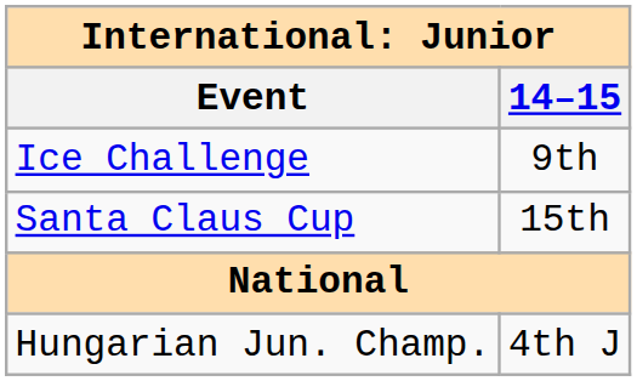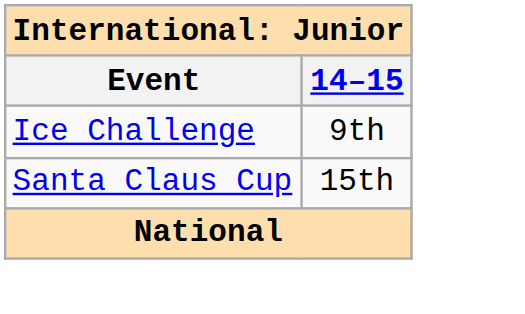 <table class="wikitable" style="text-align:center">
 <tr>
 <th colspan="2" style="background-color: #ffdead; " align="center">International: Junior</th>
 </tr>
 <tr>
 <th>Event</th>
 <th><a href='#'>14–15</a></th>
 </tr>
 <tr>
 <td align=left><a href='#'>Ice Challenge</a></td>
 <td>9th</td>
 </tr>
 <tr>
 <td align=left><a href='#'>Santa Claus Cup</a></td>
 <td>15th</td>
 </tr>
 <tr>
 <th colspan="2" style="background-color: #ffdead; " align="center">National</th>
 </tr>
-<tr>
-<td align="left">Hungarian Jun. Champ.</td>
-<td>4th J</td>
-</tr>
 </table>
